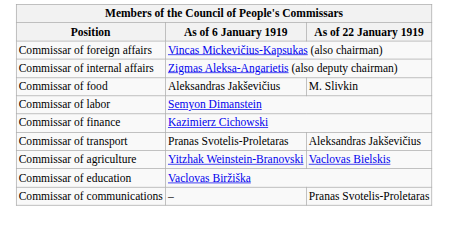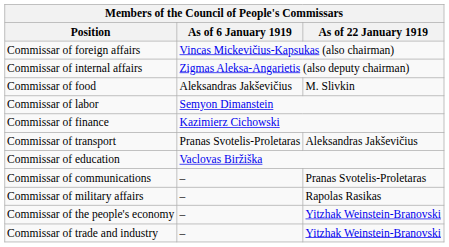 <table class="wikitable" style="margin:auto;"  style>
 <tr>
 <th colspan=3>Members of the Council of People's Commissars</th>
 </tr>
 <tr>
 <th>Position</th>
 <th>As of 6 January 1919</th>
 <th>As of 22 January 1919</th>
 </tr>
 <tr>
 <td>Commissar of foreign affairs</td>
 <td colspan=2><a href='#'>Vincas Mickevičius-Kapsukas</a> (also chairman)</td>
 </tr>
 <tr>
 <td>Commissar of internal affairs</td>
 <td colspan=2><a href='#'>Zigmas Aleksa-Angarietis</a> (also deputy chairman)</td>
 </tr>
 <tr>
 <td>Commissar of food</td>
 <td>Aleksandras Jakševičius</td>
 <td>M. Slivkin</td>
 </tr>
 <tr>
 <td>Commissar of labor</td>
 <td colspan=2><a href='#'>Semyon Dimanstein</a></td>
 </tr>
 <tr>
 <td>Commissar of finance</td>
 <td colspan=2><a href='#'>Kazimierz Cichowski</a></td>
 </tr>
 <tr>
 <td>Commissar of transport</td>
 <td>Pranas Svotelis-Proletaras</td>
 <td>Aleksandras Jakševičius</td>
 </tr>
 <tr>
-<td>Commissar of agriculture</td>
-<td><a href='#'>Yitzhak Weinstein-Branovski</a></td>
-<td><a href='#'>Vaclovas Bielskis</a></td>
-</tr>
-<tr>
 <td>Commissar of education</td>
 <td colspan=2><a href='#'>Vaclovas Biržiška</a></td>
 </tr>
 <tr>
 <td>Commissar of communications</td>
 <td>–</td>
 <td>Pranas Svotelis-Proletaras</td>
 </tr>
+<tr>
+<td>Commissar of military affairs</td>
+<td>–</td>
+<td>Rapolas Rasikas</td>
+</tr>
+<tr>
+<td>Commissar of the people's economy</td>
+<td>–</td>
+<td><a href='#'>Yitzhak Weinstein-Branovski</a></td>
+</tr>
+<tr>
+<td>Commissar of trade and industry</td>
+<td>–</td>
+<td><a href='#'>Yitzhak Weinstein-Branovski</a></td>
+</tr>
 </table>
